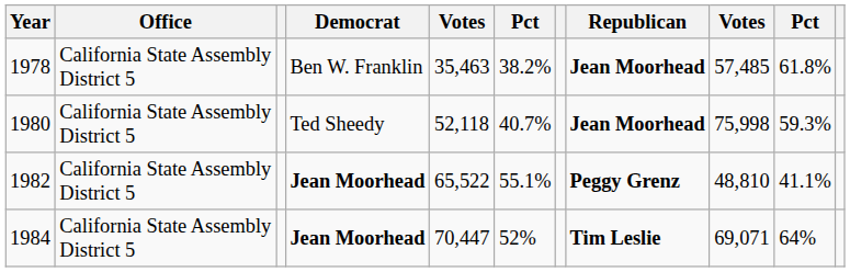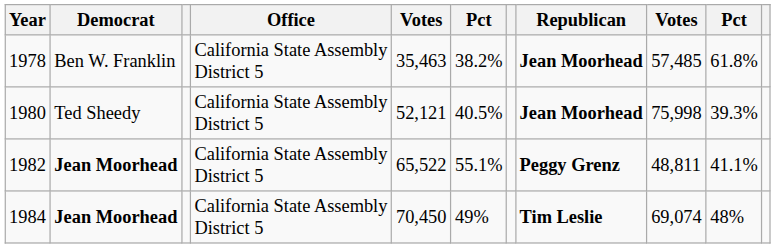 <table class="wikitable" style="margin:0.5em ; font-size:95%">
 <tr>
 <th>Year</th>
+<th>Democrat</th>
+<th></th>
 <th>Office</th>
-<th></th>
-<th>Democrat</th>
 <th>Votes</th>
 <th>Pct</th>
 <th></th>
 <th>Republican</th>
 <th>Votes</th>
 <th>Pct</th>
 <th></th>
 </tr>
 <tr>
 <td>1978</td>
+<td>Ben W. Franklin</td>
+<td></td>
 <td>California State Assembly<br> District 5</td>
-<td></td>
-<td>Ben W. Franklin</td>
 <td>35,463</td>
 <td>38.2%</td>
 <td></td>
 <td><strong>Jean Moorhead</strong></td>
 <td>57,485</td>
 <td>61.8%</td>
 <td></td>
 </tr>
 <tr>
 <td>1980</td>
+<td>Ted Sheedy</td>
+<td></td>
 <td>California State Assembly<br> District 5</td>
-<td></td>
-<td>Ted Sheedy</td>
-<td>52,118</td>
-<td>40.7%</td>
+<td>52,121</td>
+<td>40.5%</td>
 <td></td>
 <td><strong>Jean Moorhead</strong></td>
 <td>75,998</td>
-<td>59.3%</td>
+<td>39.3%</td>
 <td></td>
 </tr>
 <tr>
 <td>1982</td>
+<td><strong>Jean Moorhead</strong></td>
+<td></td>
 <td>California State Assembly<br> District 5</td>
-<td></td>
-<td><strong>Jean Moorhead</strong></td>
 <td>65,522</td>
 <td>55.1%</td>
 <td></td>
 <td><strong>Peggy Grenz</strong></td>
-<td>48,810</td>
+<td>48,811</td>
 <td>41.1%</td>
 <td></td>
 </tr>
 <tr>
 <td>1984</td>
+<td><strong>Jean Moorhead</strong></td>
+<td></td>
 <td>California State Assembly<br> District 5</td>
-<td></td>
-<td><strong>Jean Moorhead</strong></td>
-<td>70,447</td>
-<td>52%</td>
+<td>70,450</td>
+<td>49%</td>
 <td></td>
 <td><strong>Tim Leslie</strong></td>
-<td>69,071</td>
-<td>64%</td>
+<td>69,074</td>
+<td>48%</td>
 <td></td>
 </tr>
 </table>
